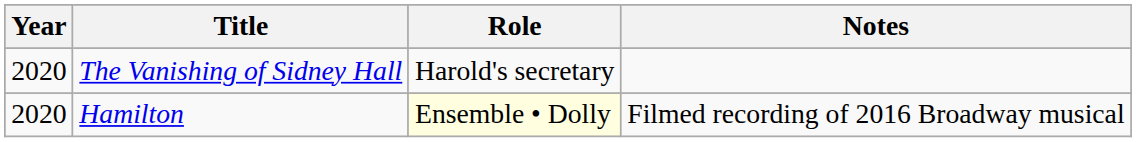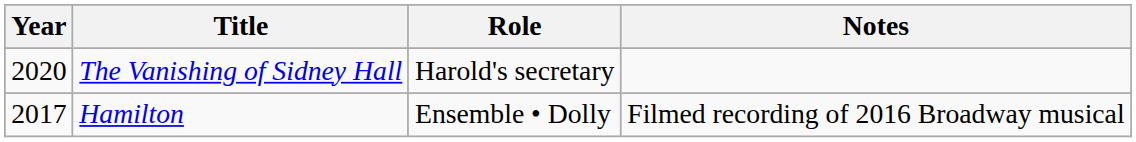 <table class="wikitable">
 <tr>
 <th>Year</th>
 <th>Title</th>
 <th>Role</th>
 <th>Notes</th>
 </tr>
 <tr>
 <td>2020</td>
 <td><em><a href='#'>The Vanishing of Sidney Hall</a></em></td>
 <td>Harold's secretary</td>
 <td></td>
 </tr>
 <tr>
-<td>2020</td>
+<td>2017</td>
 <td><em><a href='#'>Hamilton</a></em></td>
-<td style="background: lightyellow;">Ensemble • Dolly</td>
+<td>Ensemble • Dolly</td>
 <td>Filmed recording of 2016 Broadway musical</td>
 </tr>
 </table>
